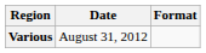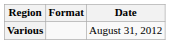 <table class="wikitable plainrowheaders">
 <tr>
 <th scope="col">Region</th>
+<th scope="col">Format</th>
 <th scope="col">Date</th>
-<th scope="col">Format</th>
 </tr>
 <tr>
 <th scope="row">Various</th>
+<td></td>
 <td>August 31, 2012</td>
-<td></td>
 </tr>
 </table>
